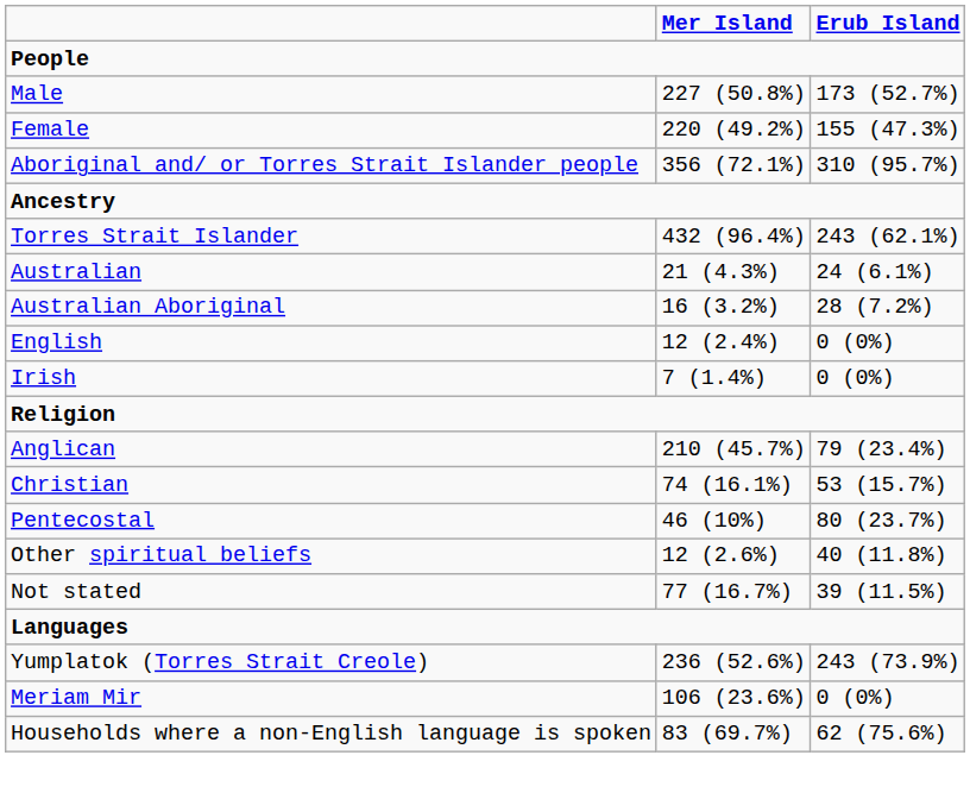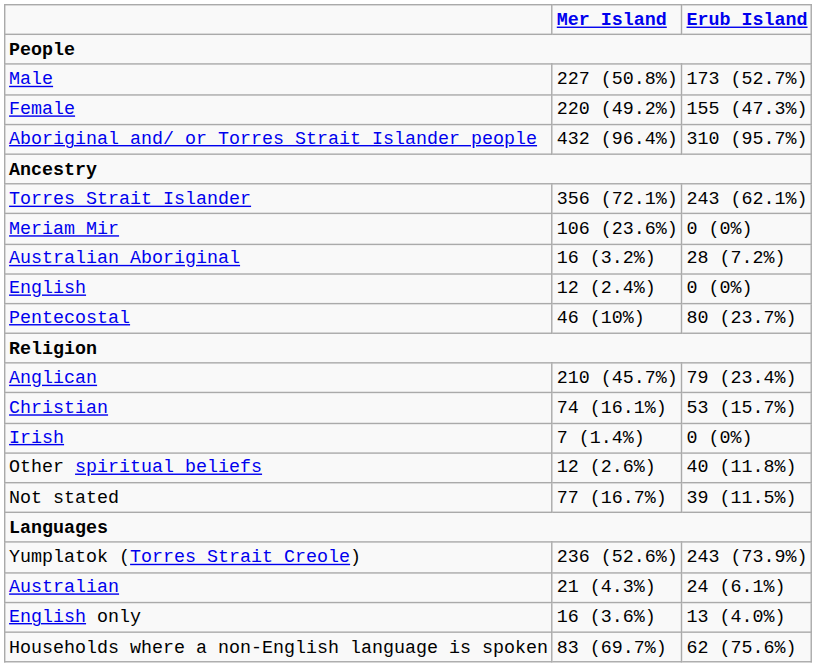 <table class="wikitable">
 <tr>
 <td></td>
 <td><a href='#'><strong>Mer Island</strong></a></td>
 <td><a href='#'><strong>Erub Island</strong></a></td>
 </tr>
 <tr>
 <td colspan="3"><strong>People</strong></td>
 </tr>
 <tr>
 <td><a href='#'>Male</a></td>
 <td>227 (50.8%)</td>
 <td>173 (52.7%)</td>
 </tr>
 <tr>
 <td><a href='#'>Female</a></td>
 <td>220 (49.2%)</td>
 <td>155 (47.3%)</td>
 </tr>
 <tr>
 <td><a href='#'>Aboriginal and/ or Torres Strait Islander people</a></td>
-<td>356 (72.1%)</td>
+<td>432 (96.4%)</td>
 <td>310 (95.7%)</td>
 </tr>
 <tr>
 <td colspan="3"><strong>Ancestry</strong></td>
 </tr>
 <tr>
 <td><a href='#'>Torres Strait Islander</a></td>
-<td>432 (96.4%)</td>
+<td>356 (72.1%)</td>
 <td>243 (62.1%)</td>
 </tr>
 <tr>
-<td><a href='#'>Australian</a></td>
-<td>21 (4.3%)</td>
-<td>24 (6.1%)</td>
+<td><a href='#'>Meriam Mir</a></td>
+<td>106 (23.6%)</td>
+<td>0 (0%)</td>
 </tr>
 <tr>
 <td><a href='#'>Australian Aboriginal</a></td>
 <td>16 (3.2%)</td>
 <td>28 (7.2%)</td>
 </tr>
 <tr>
 <td><a href='#'>English</a></td>
 <td>12 (2.4%)</td>
 <td>0 (0%)</td>
 </tr>
 <tr>
-<td><a href='#'>Irish</a></td>
-<td>7 (1.4%)</td>
-<td>0 (0%)</td>
+<td><a href='#'>Pentecostal</a></td>
+<td>46 (10%)</td>
+<td>80 (23.7%)</td>
 </tr>
 <tr>
 <td colspan="3"><strong>Religion</strong></td>
 </tr>
 <tr>
 <td><a href='#'>Anglican</a></td>
 <td>210 (45.7%)</td>
 <td>79 (23.4%)</td>
 </tr>
 <tr>
 <td><a href='#'>Christian</a></td>
 <td>74 (16.1%)</td>
 <td>53 (15.7%)</td>
 </tr>
 <tr>
-<td><a href='#'>Pentecostal</a></td>
-<td>46 (10%)</td>
-<td>80 (23.7%)</td>
+<td><a href='#'>Irish</a></td>
+<td>7 (1.4%)</td>
+<td>0 (0%)</td>
 </tr>
 <tr>
 <td>Other <a href='#'>spiritual beliefs</a></td>
 <td>12 (2.6%)</td>
 <td>40 (11.8%)</td>
 </tr>
 <tr>
 <td>Not stated</td>
 <td>77 (16.7%)</td>
 <td>39 (11.5%)</td>
 </tr>
 <tr>
 <td colspan="3"><strong>Languages</strong></td>
 </tr>
 <tr>
 <td>Yumplatok (<a href='#'>Torres Strait Creole</a>)</td>
 <td>236 (52.6%)</td>
 <td>243 (73.9%)</td>
 </tr>
 <tr>
-<td><a href='#'>Meriam Mir</a></td>
-<td>106 (23.6%)</td>
-<td>0 (0%)</td>
+<td><a href='#'>Australian</a></td>
+<td>21 (4.3%)</td>
+<td>24 (6.1%)</td>
+</tr>
+<tr>
+<td><a href='#'>English</a> only</td>
+<td>16 (3.6%)</td>
+<td>13 (4.0%)</td>
 </tr>
 <tr>
 <td>Households where a non-English language is spoken</td>
 <td>83 (69.7%)</td>
 <td>62 (75.6%)</td>
 </tr>
 </table>
